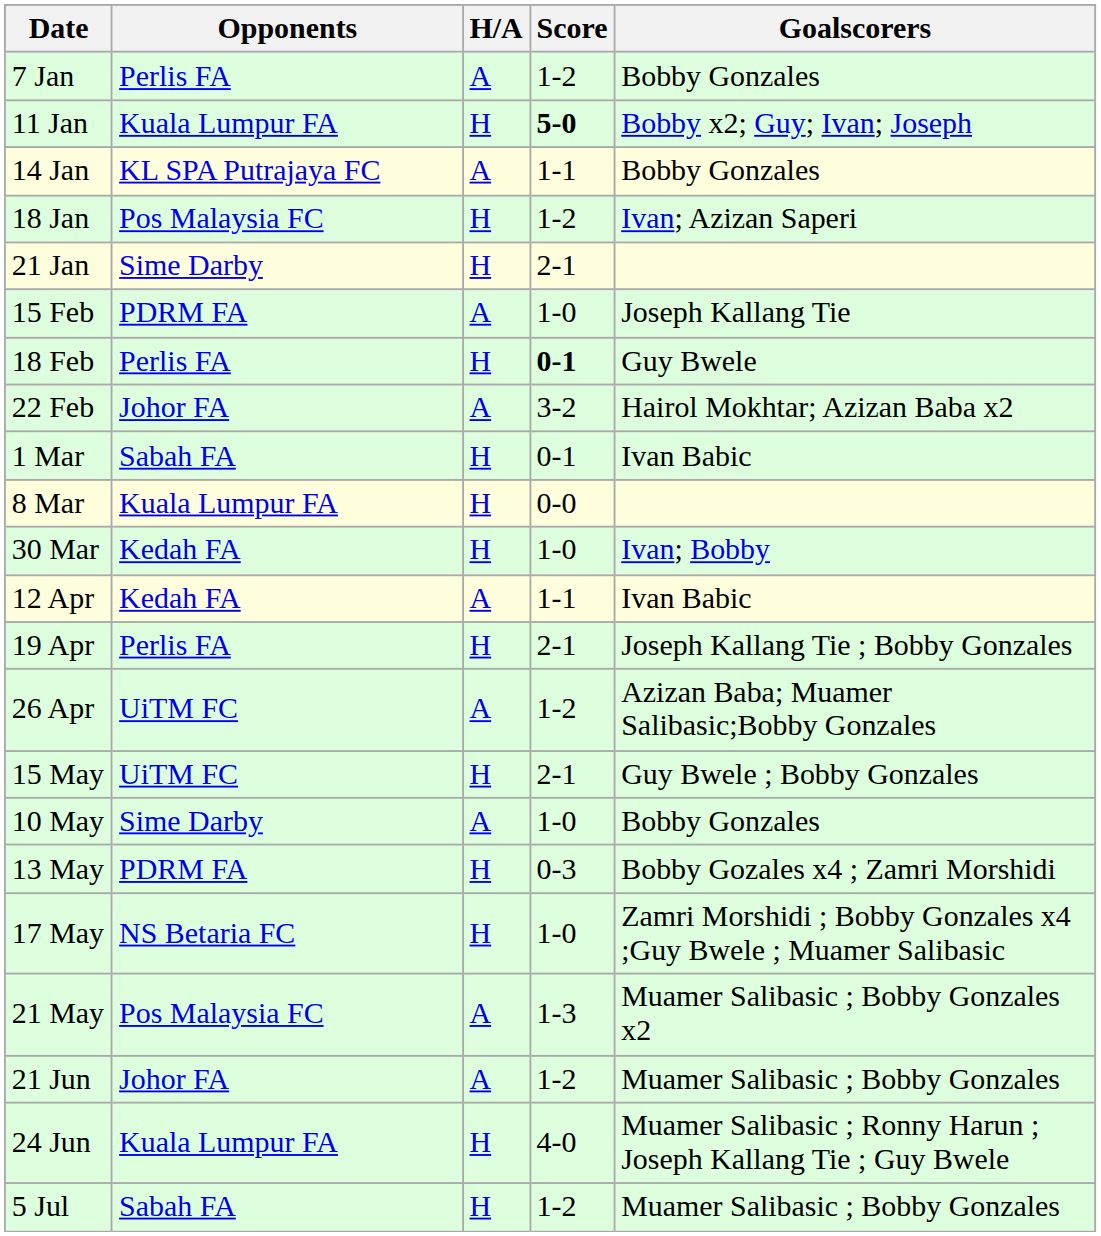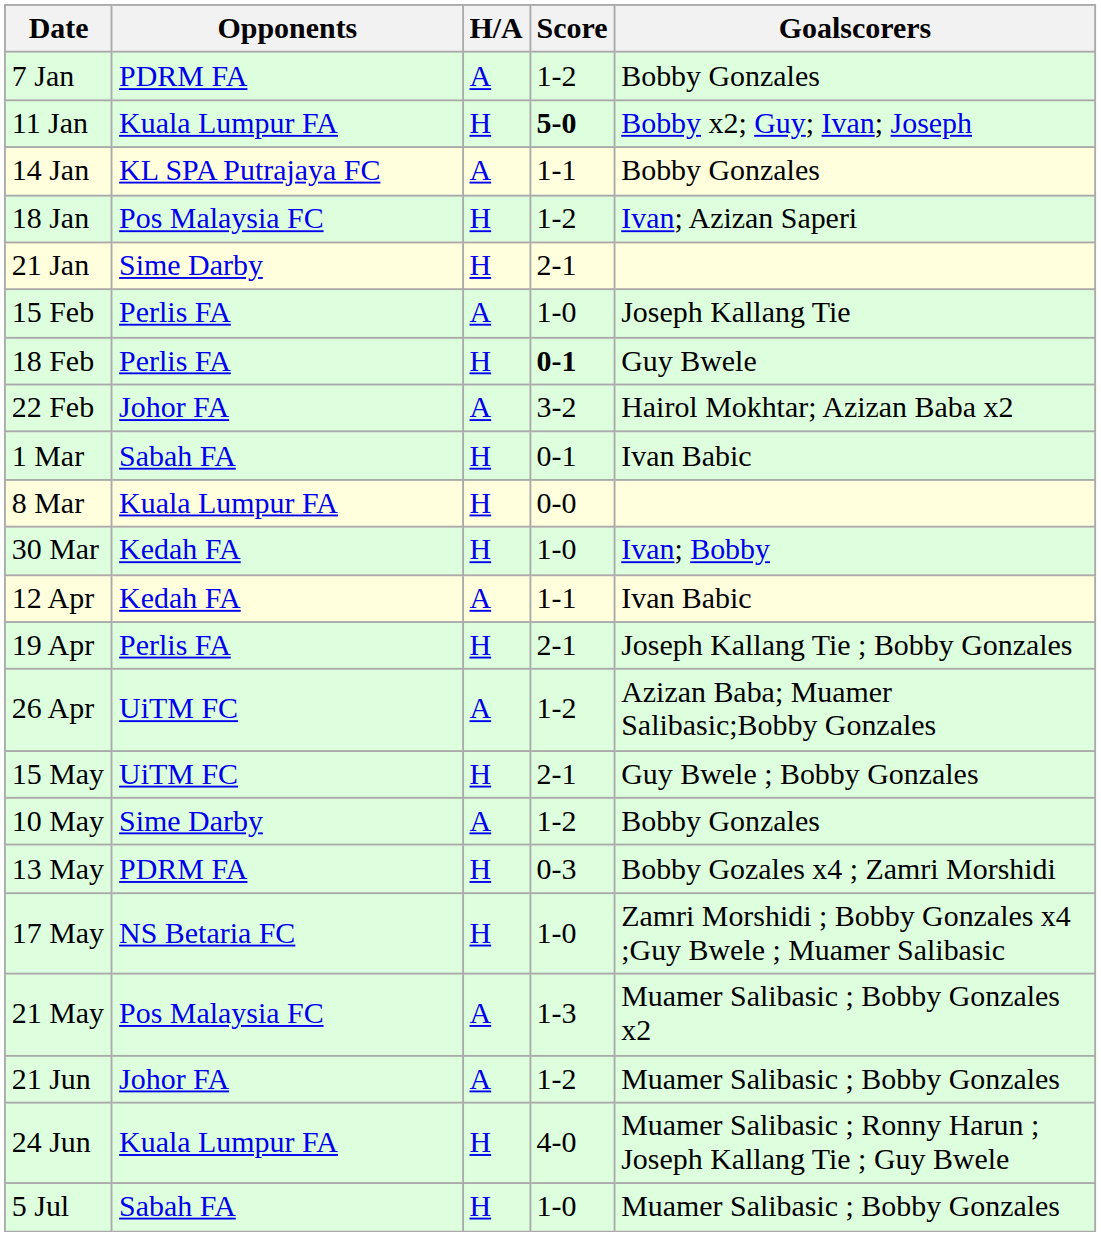 <table class="wikitable" style="text-align:left">
 <tr>
 <th width="50" style="text-align:center">Date</th>
 <th width="180">Opponents</th>
 <th align=center>H/A</th>
 <th>Score</th>
 <th align=center width="250">Goalscorers</th>
 </tr>
 <tr bgcolor="#ddffdd">
 <td>7 Jan</td>
-<td> <a href='#'>Perlis FA</a></td>
+<td><a href='#'>PDRM FA</a></td>
 <td><a href='#'>A</a></td>
 <td>1-2</td>
 <td>Bobby Gonzales</td>
 </tr>
 <tr bgcolor="#ddffdd">
 <td>11 Jan</td>
 <td> <a href='#'>Kuala Lumpur FA</a></td>
 <td><a href='#'>H</a></td>
 <td><strong>5-0</strong></td>
 <td><a href='#'>Bobby</a> x2; <a href='#'>Guy</a>; <a href='#'>Ivan</a>; <a href='#'>Joseph</a></td>
 </tr>
 <tr bgcolor="#FFFFDD">
 <td>14 Jan</td>
 <td> <a href='#'>KL SPA Putrajaya FC</a></td>
 <td><a href='#'>A</a></td>
 <td>1-1</td>
 <td>Bobby Gonzales</td>
 </tr>
 <tr bgcolor="#ddffdd">
 <td>18 Jan</td>
 <td> <a href='#'>Pos Malaysia FC</a></td>
 <td><a href='#'>H</a></td>
 <td>1-2</td>
 <td><a href='#'>Ivan</a>; Azizan Saperi</td>
 </tr>
 <tr bgcolor="#FFFFDD">
 <td>21 Jan</td>
 <td> <a href='#'>Sime Darby</a></td>
 <td><a href='#'>H</a></td>
 <td>2-1</td>
 <td></td>
 </tr>
 <tr bgcolor="#ddffdd">
 <td>15 Feb</td>
-<td><a href='#'>PDRM FA</a></td>
+<td> <a href='#'>Perlis FA</a></td>
 <td><a href='#'>A</a></td>
 <td>1-0</td>
 <td>Joseph Kallang Tie</td>
 </tr>
 <tr bgcolor="#ddffdd">
 <td>18 Feb</td>
 <td> <a href='#'>Perlis FA</a></td>
 <td><a href='#'>H</a></td>
 <td><strong>0-1</strong></td>
 <td>Guy Bwele</td>
 </tr>
 <tr bgcolor="#ddffdd">
 <td>22 Feb</td>
 <td> <a href='#'>Johor FA</a></td>
 <td><a href='#'>A</a></td>
 <td>3-2</td>
 <td>Hairol Mokhtar; Azizan Baba x2</td>
 </tr>
 <tr bgcolor="#ddffdd">
 <td>1 Mar</td>
 <td> <a href='#'>Sabah FA</a></td>
 <td><a href='#'>H</a></td>
 <td>0-1</td>
 <td>Ivan Babic</td>
 </tr>
 <tr bgcolor="#FFFFDD">
 <td>8 Mar</td>
 <td> <a href='#'>Kuala Lumpur FA</a></td>
 <td><a href='#'>H</a></td>
 <td>0-0</td>
 <td></td>
 </tr>
 <tr bgcolor="#ddffdd">
 <td>30 Mar</td>
 <td> <a href='#'>Kedah FA</a></td>
 <td><a href='#'>H</a></td>
 <td>1-0</td>
 <td><a href='#'>Ivan</a>; <a href='#'>Bobby</a></td>
 </tr>
 <tr bgcolor="#FFFFDD">
 <td>12 Apr</td>
 <td> <a href='#'>Kedah FA</a></td>
 <td><a href='#'>A</a></td>
 <td>1-1</td>
 <td>Ivan Babic</td>
 </tr>
 <tr bgcolor="#ddffdd">
 <td>19 Apr</td>
 <td> <a href='#'>Perlis FA</a></td>
 <td><a href='#'>H</a></td>
 <td>2-1</td>
 <td>Joseph Kallang Tie ; Bobby Gonzales</td>
 </tr>
 <tr bgcolor="#ddffdd">
 <td>26 Apr</td>
 <td> <a href='#'>UiTM FC</a></td>
 <td><a href='#'>A</a></td>
 <td>1-2</td>
 <td>Azizan Baba; Muamer Salibasic;Bobby Gonzales</td>
 </tr>
 <tr bgcolor="#ddffdd">
 <td>15 May</td>
 <td> <a href='#'>UiTM FC</a></td>
 <td><a href='#'>H</a></td>
 <td>2-1</td>
 <td>Guy Bwele ; Bobby Gonzales</td>
 </tr>
 <tr bgcolor="#ddffdd">
 <td>10 May</td>
 <td> <a href='#'>Sime Darby</a></td>
 <td><a href='#'>A</a></td>
-<td>1-0</td>
+<td>1-2</td>
 <td>Bobby Gonzales</td>
 </tr>
 <tr bgcolor="#ddffdd">
 <td>13 May</td>
 <td><a href='#'>PDRM FA</a></td>
 <td><a href='#'>H</a></td>
 <td>0-3</td>
 <td>Bobby Gozales x4 ; Zamri Morshidi</td>
 </tr>
 <tr bgcolor="#ddffdd">
 <td>17 May</td>
 <td> <a href='#'>NS Betaria FC</a></td>
 <td><a href='#'>H</a></td>
 <td>1-0</td>
 <td>Zamri Morshidi ; Bobby Gonzales x4 ;Guy Bwele ; Muamer Salibasic</td>
 </tr>
 <tr bgcolor="#ddffdd">
 <td>21 May</td>
 <td> <a href='#'>Pos Malaysia FC</a></td>
 <td><a href='#'>A</a></td>
 <td>1-3</td>
 <td>Muamer Salibasic ; Bobby Gonzales x2</td>
 </tr>
 <tr bgcolor="#ddffdd">
 <td>21 Jun</td>
 <td> <a href='#'>Johor FA</a></td>
 <td><a href='#'>A</a></td>
 <td>1-2</td>
 <td>Muamer Salibasic ; Bobby Gonzales</td>
 </tr>
 <tr bgcolor="#ddffdd">
 <td>24 Jun</td>
 <td> <a href='#'>Kuala Lumpur FA</a></td>
 <td><a href='#'>H</a></td>
 <td>4-0</td>
 <td>Muamer Salibasic ; Ronny Harun ; Joseph Kallang Tie ; Guy Bwele</td>
 </tr>
 <tr bgcolor="#ddffdd">
 <td>5 Jul</td>
 <td> <a href='#'>Sabah FA</a></td>
 <td><a href='#'>H</a></td>
-<td>1-2</td>
+<td>1-0</td>
 <td>Muamer Salibasic ; Bobby Gonzales</td>
 </tr>
 </table>
